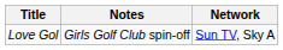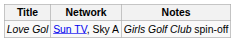 <table class="wikitable">
 <tr>
 <th>Title</th>
+<th>Network</th>
 <th>Notes</th>
-<th>Network</th>
 </tr>
 <tr>
 <td><em>Love Gol</em></td>
+<td><a href='#'>Sun TV</a>, Sky A</td>
 <td><em>Girls Golf Club</em> spin-off</td>
-<td><a href='#'>Sun TV</a>, Sky A</td>
 </tr>
 </table>
